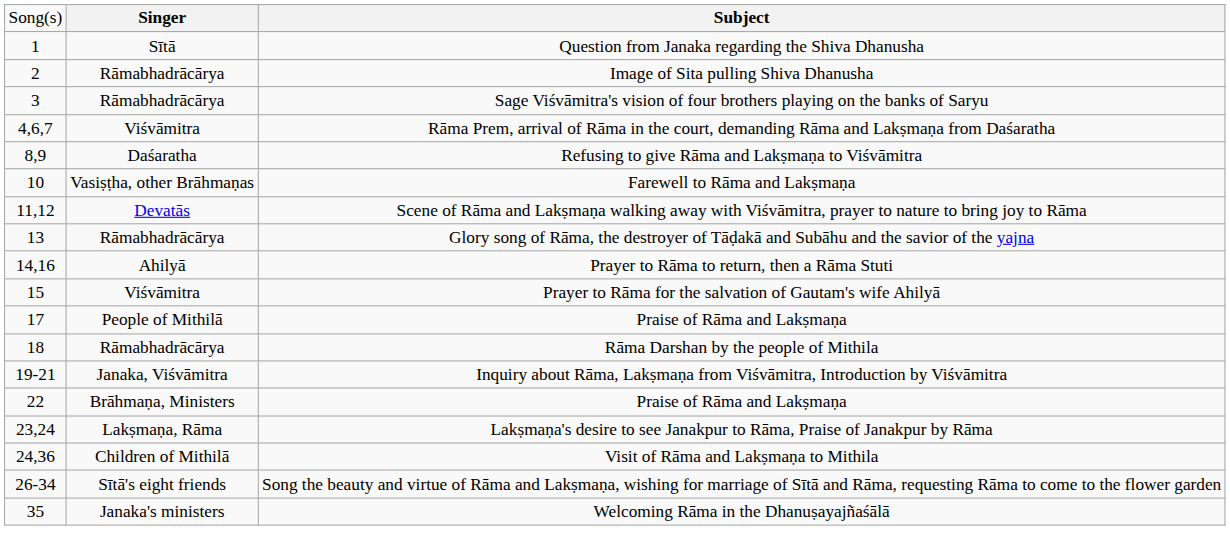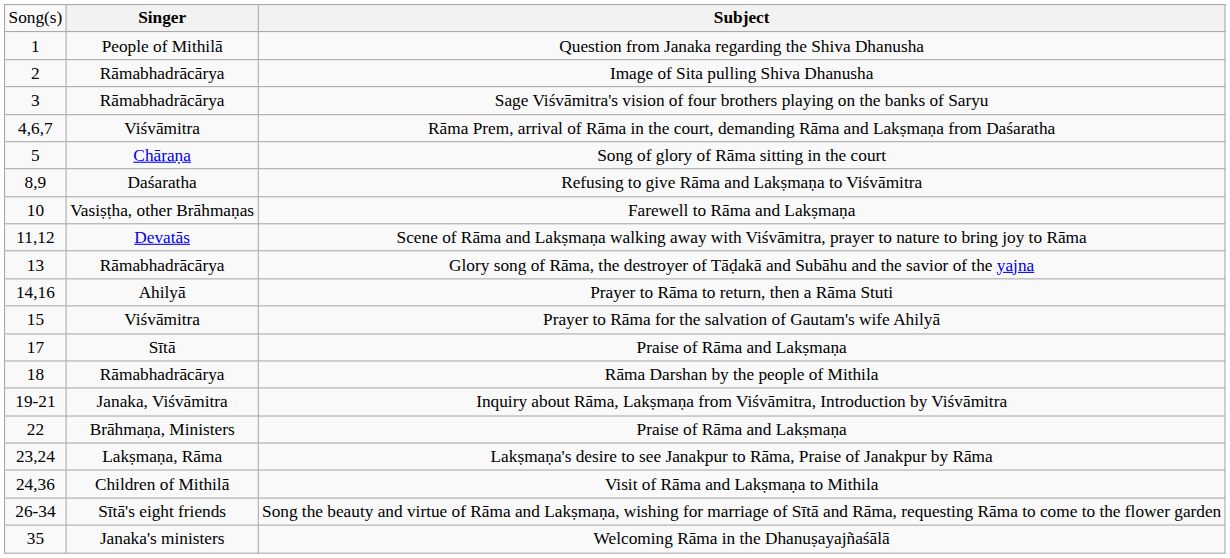 <table class="wikitable" align="center" style="text-align:center;">
 <tr>
 <td scope="row">Song(s)</td>
 <th scope="col">Singer</th>
 <th scope="col">Subject</th>
 </tr>
 <tr>
 <td>1</td>
-<td>Sītā</td>
+<td>People of Mithilā</td>
 <td>Question from Janaka regarding the Shiva Dhanusha</td>
 </tr>
 <tr>
 <td>2</td>
 <td>Rāmabhadrācārya</td>
 <td>Image of Sita pulling Shiva Dhanusha</td>
 </tr>
 <tr>
 <td>3</td>
 <td>Rāmabhadrācārya</td>
 <td>Sage Viśvāmitra's vision of four brothers playing on the banks of Saryu</td>
 </tr>
 <tr>
 <td>4,6,7</td>
 <td>Viśvāmitra</td>
 <td>Rāma Prem, arrival of Rāma in the court, demanding Rāma and Lakṣmaṇa from Daśaratha</td>
+</tr>
+<tr>
+<td>5</td>
+<td><a href='#'>Chāraṇa</a></td>
+<td>Song of glory of Rāma sitting in the court</td>
 </tr>
 <tr>
 <td>8,9</td>
 <td>Daśaratha</td>
 <td>Refusing to give Rāma and Lakṣmaṇa to Viśvāmitra</td>
 </tr>
 <tr>
 <td>10</td>
 <td>Vasiṣṭha, other Brāhmaṇas</td>
 <td>Farewell to Rāma and Lakṣmaṇa</td>
 </tr>
 <tr>
 <td>11,12</td>
 <td><a href='#'>Devatās</a></td>
 <td>Scene of Rāma and Lakṣmaṇa walking away with Viśvāmitra, prayer to nature to bring joy to Rāma</td>
 </tr>
 <tr>
 <td>13</td>
 <td>Rāmabhadrācārya</td>
 <td>Glory song of Rāma, the destroyer of Tāḍakā and Subāhu and the savior of the <a href='#'>yajna</a></td>
 </tr>
 <tr>
 <td>14,16</td>
 <td>Ahilyā</td>
 <td>Prayer to Rāma to return, then a Rāma Stuti</td>
 </tr>
 <tr>
 <td>15</td>
 <td>Viśvāmitra</td>
 <td>Prayer to Rāma for the salvation of Gautam's wife Ahilyā</td>
 </tr>
 <tr>
 <td>17</td>
-<td>People of Mithilā</td>
+<td>Sītā</td>
 <td>Praise of Rāma and Lakṣmaṇa</td>
 </tr>
 <tr>
 <td>18</td>
 <td>Rāmabhadrācārya</td>
 <td>Rāma Darshan by the people of Mithila</td>
 </tr>
 <tr>
 <td>19-21</td>
 <td>Janaka, Viśvāmitra</td>
 <td>Inquiry about Rāma, Lakṣmaṇa from Viśvāmitra, Introduction by Viśvāmitra</td>
 </tr>
 <tr>
 <td>22</td>
 <td>Brāhmaṇa, Ministers</td>
 <td>Praise of Rāma and Lakṣmaṇa</td>
 </tr>
 <tr>
 <td>23,24</td>
 <td>Lakṣmaṇa, Rāma</td>
 <td>Lakṣmaṇa's desire to see Janakpur to Rāma, Praise of Janakpur by Rāma</td>
 </tr>
 <tr>
 <td>24,36</td>
 <td>Children of Mithilā</td>
 <td>Visit of Rāma and Lakṣmaṇa to Mithila</td>
 </tr>
 <tr>
 <td>26-34</td>
 <td>Sītā's eight friends</td>
 <td>Song the beauty and virtue of Rāma and Lakṣmaṇa, wishing for marriage of Sītā and Rāma, requesting Rāma to come to the flower garden</td>
 </tr>
 <tr>
 <td>35</td>
 <td>Janaka's ministers</td>
 <td>Welcoming Rāma in the Dhanuṣayajñaśālā</td>
 </tr>
 </table>
